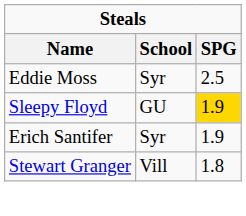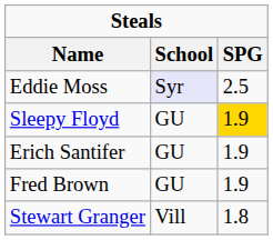 <table class="wikitable">
 <tr>
 <td colspan=3 style="text-align:center;"><strong>Steals</strong></td>
 </tr>
 <tr>
 <th>Name</th>
 <th>School</th>
 <th>SPG</th>
 </tr>
 <tr>
 <td>Eddie Moss</td>
-<td>Syr</td>
+<td style="background: lavender;">Syr</td>
 <td>2.5</td>
 </tr>
 <tr>
 <td><a href='#'>Sleepy Floyd</a></td>
 <td>GU</td>
 <td style="background: gold;">1.9</td>
 </tr>
 <tr>
 <td>Erich Santifer</td>
-<td>Syr</td>
+<td>GU</td>
+<td>1.9</td>
+</tr>
+<tr>
+<td>Fred Brown</td>
+<td>GU</td>
 <td>1.9</td>
 </tr>
 <tr>
 <td><a href='#'>Stewart Granger</a></td>
 <td>Vill</td>
 <td>1.8</td>
 </tr>
 </table>
